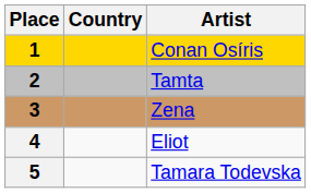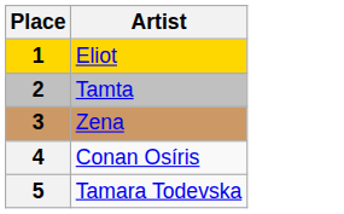 <table class="wikitable plainrowheaders">
 <tr>
 <th scope="col">Place</th>
-<th scope="col">Country</th>
 <th scope="col">Artist</th>
 </tr>
 <tr style="background:gold;">
 <th scope="row" style="background:gold;">1</th>
-<td></td>
-<td><a href='#'>Conan Osíris</a></td>
+<td><a href='#'>Eliot</a></td>
 </tr>
 <tr style="background:silver;">
 <th scope="row" style="background:silver;">2</th>
-<td></td>
 <td><a href='#'>Tamta</a></td>
 </tr>
 <tr style="background:#c96;">
 <th scope="row" style="background:#c96;">3</th>
-<td></td>
 <td><a href='#'>Zena</a></td>
 </tr>
 <tr>
 <th scope="row">4</th>
-<td></td>
-<td><a href='#'>Eliot</a></td>
+<td><a href='#'>Conan Osíris</a></td>
 </tr>
 <tr>
 <th scope="row">5</th>
-<td></td>
 <td><a href='#'>Tamara Todevska</a></td>
 </tr>
 </table>
